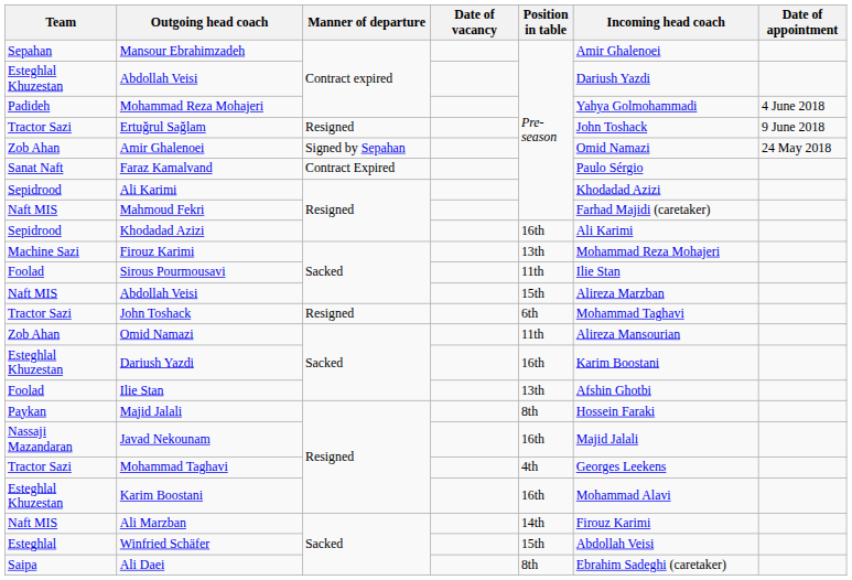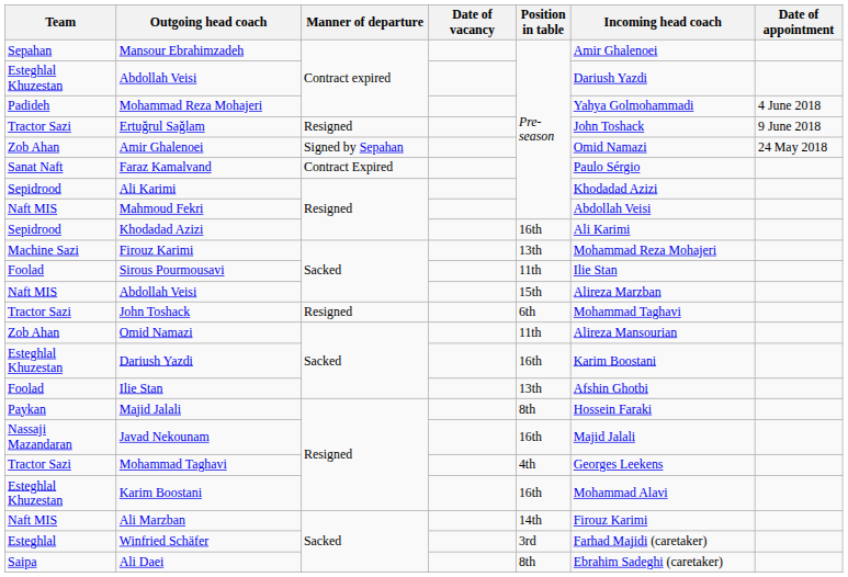 <table class="wikitable">
 <tr>
 <th width=130>Team</th>
 <th width=220>Outgoing head coach</th>
 <th width=150>Manner of departure</th>
 <th width=100>Date of vacancy</th>
 <th width=60>Position in table</th>
 <th width=220>Incoming head coach</th>
 <th width=100>Date of appointment</th>
 </tr>
 <tr>
 <td><a href='#'>Sepahan</a></td>
 <td> <a href='#'>Mansour Ebrahimzadeh</a></td>
 <td rowspan="3">Contract expired</td>
 <td></td>
 <td rowspan="8"><em>Pre-season</em></td>
 <td> <a href='#'>Amir Ghalenoei</a></td>
 <td></td>
 </tr>
 <tr>
 <td><a href='#'>Esteghlal Khuzestan</a></td>
 <td> <a href='#'>Abdollah Veisi</a></td>
 <td></td>
 <td> <a href='#'>Dariush Yazdi</a></td>
 <td></td>
 </tr>
 <tr>
 <td><a href='#'>Padideh</a></td>
 <td> <a href='#'>Mohammad Reza Mohajeri</a></td>
 <td></td>
 <td> <a href='#'>Yahya Golmohammadi</a></td>
 <td>4 June 2018</td>
 </tr>
 <tr>
 <td><a href='#'>Tractor Sazi</a></td>
 <td> <a href='#'>Ertuğrul Sağlam</a></td>
 <td>Resigned</td>
 <td></td>
 <td> <a href='#'>John Toshack</a></td>
 <td>9 June 2018</td>
 </tr>
 <tr>
 <td><a href='#'>Zob Ahan</a></td>
 <td> <a href='#'>Amir Ghalenoei</a></td>
 <td>Signed by <a href='#'>Sepahan</a></td>
 <td></td>
 <td> <a href='#'>Omid Namazi</a></td>
 <td>24 May 2018</td>
 </tr>
 <tr>
 <td><a href='#'>Sanat Naft</a></td>
 <td> <a href='#'>Faraz Kamalvand</a></td>
 <td>Contract Expired</td>
 <td></td>
 <td> <a href='#'>Paulo Sérgio</a></td>
 <td></td>
 </tr>
 <tr>
 <td><a href='#'>Sepidrood</a></td>
 <td> <a href='#'>Ali Karimi</a></td>
 <td rowspan="3">Resigned</td>
 <td></td>
 <td> <a href='#'>Khodadad Azizi</a></td>
 <td></td>
 </tr>
 <tr>
 <td><a href='#'>Naft MIS</a></td>
 <td> <a href='#'>Mahmoud Fekri</a></td>
 <td></td>
-<td> <a href='#'>Farhad Majidi</a> (caretaker)</td>
+<td> <a href='#'>Abdollah Veisi</a></td>
 <td></td>
 </tr>
 <tr>
 <td><a href='#'>Sepidrood</a></td>
 <td> <a href='#'>Khodadad Azizi</a></td>
 <td></td>
 <td>16th</td>
 <td> <a href='#'>Ali Karimi</a></td>
 <td></td>
 </tr>
 <tr>
 <td><a href='#'>Machine Sazi</a></td>
 <td> <a href='#'>Firouz Karimi</a></td>
 <td rowspan="3">Sacked</td>
 <td></td>
 <td>13th</td>
 <td> <a href='#'>Mohammad Reza Mohajeri</a></td>
 <td></td>
 </tr>
 <tr>
 <td><a href='#'>Foolad</a></td>
 <td> <a href='#'>Sirous Pourmousavi</a></td>
 <td></td>
 <td>11th</td>
 <td> <a href='#'>Ilie Stan</a></td>
 <td></td>
 </tr>
 <tr>
 <td><a href='#'>Naft MIS</a></td>
 <td> <a href='#'>Abdollah Veisi</a></td>
 <td></td>
 <td>15th</td>
 <td> <a href='#'>Alireza Marzban</a></td>
 <td></td>
 </tr>
 <tr>
 <td><a href='#'>Tractor Sazi</a></td>
 <td> <a href='#'>John Toshack</a></td>
 <td>Resigned</td>
 <td></td>
 <td>6th</td>
 <td> <a href='#'>Mohammad Taghavi</a></td>
 <td></td>
 </tr>
 <tr>
 <td><a href='#'>Zob Ahan</a></td>
 <td> <a href='#'>Omid Namazi</a></td>
 <td rowspan="3">Sacked</td>
 <td></td>
 <td>11th</td>
 <td> <a href='#'>Alireza Mansourian</a></td>
 <td></td>
 </tr>
 <tr>
 <td><a href='#'>Esteghlal Khuzestan</a></td>
 <td> <a href='#'>Dariush Yazdi</a></td>
 <td></td>
 <td>16th</td>
 <td> <a href='#'>Karim Boostani</a></td>
 <td></td>
 </tr>
 <tr>
 <td><a href='#'>Foolad</a></td>
 <td> <a href='#'>Ilie Stan</a></td>
 <td></td>
 <td>13th</td>
 <td> <a href='#'>Afshin Ghotbi</a></td>
 <td></td>
 </tr>
 <tr>
 <td><a href='#'>Paykan</a></td>
 <td> <a href='#'>Majid Jalali</a></td>
 <td rowspan="4">Resigned</td>
 <td></td>
 <td>8th</td>
 <td> <a href='#'>Hossein Faraki</a></td>
 <td></td>
 </tr>
 <tr>
 <td><a href='#'>Nassaji Mazandaran</a></td>
 <td> <a href='#'>Javad Nekounam</a></td>
 <td></td>
 <td>16th</td>
 <td> <a href='#'>Majid Jalali</a></td>
 <td></td>
 </tr>
 <tr>
 <td><a href='#'>Tractor Sazi</a></td>
 <td> <a href='#'>Mohammad Taghavi</a></td>
 <td></td>
 <td>4th</td>
 <td> <a href='#'>Georges Leekens</a></td>
 <td></td>
 </tr>
 <tr>
 <td><a href='#'>Esteghlal Khuzestan</a></td>
 <td> <a href='#'>Karim Boostani</a></td>
 <td></td>
 <td>16th</td>
 <td> <a href='#'>Mohammad Alavi</a></td>
 <td></td>
 </tr>
 <tr>
 <td><a href='#'>Naft MIS</a></td>
 <td> <a href='#'>Ali Marzban</a></td>
 <td rowspan=3>Sacked</td>
 <td></td>
 <td>14th</td>
 <td> <a href='#'>Firouz Karimi</a></td>
 <td></td>
 </tr>
 <tr>
 <td><a href='#'>Esteghlal</a></td>
 <td> <a href='#'>Winfried Schäfer</a></td>
 <td></td>
-<td>15th</td>
-<td> <a href='#'>Abdollah Veisi</a></td>
+<td>3rd</td>
+<td> <a href='#'>Farhad Majidi</a> (caretaker)</td>
 <td></td>
 </tr>
 <tr>
 <td><a href='#'>Saipa</a></td>
 <td> <a href='#'>Ali Daei</a></td>
 <td></td>
 <td>8th</td>
 <td> <a href='#'>Ebrahim Sadeghi</a> (caretaker)</td>
 <td></td>
 </tr>
 </table>
